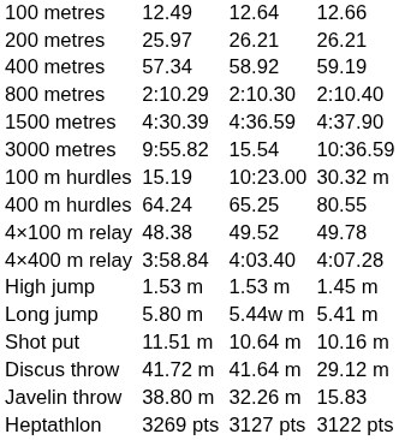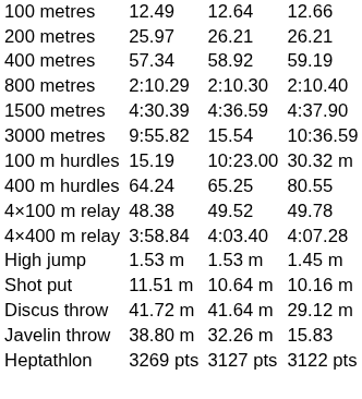 <table>
 <tr>
 <td>100 metres</td>
 <td></td>
 <td>12.49</td>
 <td></td>
 <td>12.64</td>
 <td></td>
 <td>12.66</td>
 </tr>
 <tr>
 <td>200 metres</td>
 <td></td>
 <td>25.97</td>
 <td></td>
 <td>26.21</td>
 <td></td>
 <td>26.21</td>
 </tr>
 <tr>
 <td>400 metres</td>
 <td></td>
 <td>57.34</td>
 <td></td>
 <td>58.92</td>
 <td></td>
 <td>59.19</td>
 </tr>
 <tr>
 <td>800 metres</td>
 <td></td>
 <td>2:10.29</td>
 <td></td>
 <td>2:10.30</td>
 <td></td>
 <td>2:10.40</td>
 </tr>
 <tr>
 <td>1500 metres</td>
 <td></td>
 <td>4:30.39</td>
 <td></td>
 <td>4:36.59</td>
 <td></td>
 <td>4:37.90</td>
 </tr>
 <tr>
 <td>3000 metres</td>
 <td></td>
 <td>9:55.82</td>
 <td></td>
 <td>15.54</td>
 <td></td>
 <td>10:36.59</td>
 </tr>
 <tr>
 <td>100 m hurdles</td>
 <td></td>
 <td>15.19</td>
 <td></td>
 <td>10:23.00</td>
 <td></td>
 <td>30.32 m</td>
 </tr>
 <tr>
 <td>400 m hurdles</td>
 <td></td>
 <td>64.24</td>
 <td></td>
 <td>65.25</td>
 <td></td>
 <td>80.55</td>
 </tr>
 <tr>
 <td>4×100 m relay</td>
 <td></td>
 <td>48.38</td>
 <td></td>
 <td>49.52</td>
 <td></td>
 <td>49.78</td>
 </tr>
 <tr>
 <td>4×400 m relay</td>
 <td></td>
 <td>3:58.84</td>
 <td></td>
 <td>4:03.40</td>
 <td></td>
 <td>4:07.28</td>
 </tr>
 <tr>
 <td>High jump</td>
 <td></td>
 <td>1.53 m</td>
 <td></td>
 <td>1.53 m</td>
 <td></td>
 <td>1.45 m</td>
 </tr>
 <tr>
-<td>Long jump</td>
-<td></td>
-<td>5.80 m</td>
-<td></td>
-<td>5.44w m</td>
-<td></td>
-<td>5.41 m</td>
-</tr>
-<tr>
 <td>Shot put</td>
 <td></td>
 <td>11.51 m</td>
 <td></td>
 <td>10.64 m</td>
 <td></td>
 <td>10.16 m</td>
 </tr>
 <tr>
 <td>Discus throw</td>
 <td></td>
 <td>41.72 m</td>
 <td></td>
 <td>41.64 m</td>
 <td></td>
 <td>29.12 m</td>
 </tr>
 <tr>
 <td>Javelin throw</td>
 <td></td>
 <td>38.80 m</td>
 <td></td>
 <td>32.26 m</td>
 <td></td>
 <td>15.83</td>
 </tr>
 <tr>
 <td>Heptathlon</td>
 <td></td>
 <td>3269 pts</td>
 <td></td>
 <td>3127 pts</td>
 <td></td>
 <td>3122 pts</td>
 </tr>
 </table>
